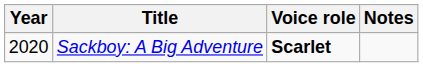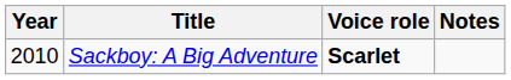 <table class="wikitable">
 <tr>
 <th>Year</th>
 <th>Title</th>
 <th>Voice role</th>
 <th>Notes</th>
 </tr>
 <tr>
-<td>2020</td>
+<td>2010</td>
 <td><em><a href='#'>Sackboy: A Big Adventure</a></em></td>
 <td><strong>Scarlet</strong></td>
 <td></td>
 </tr>
 </table>
